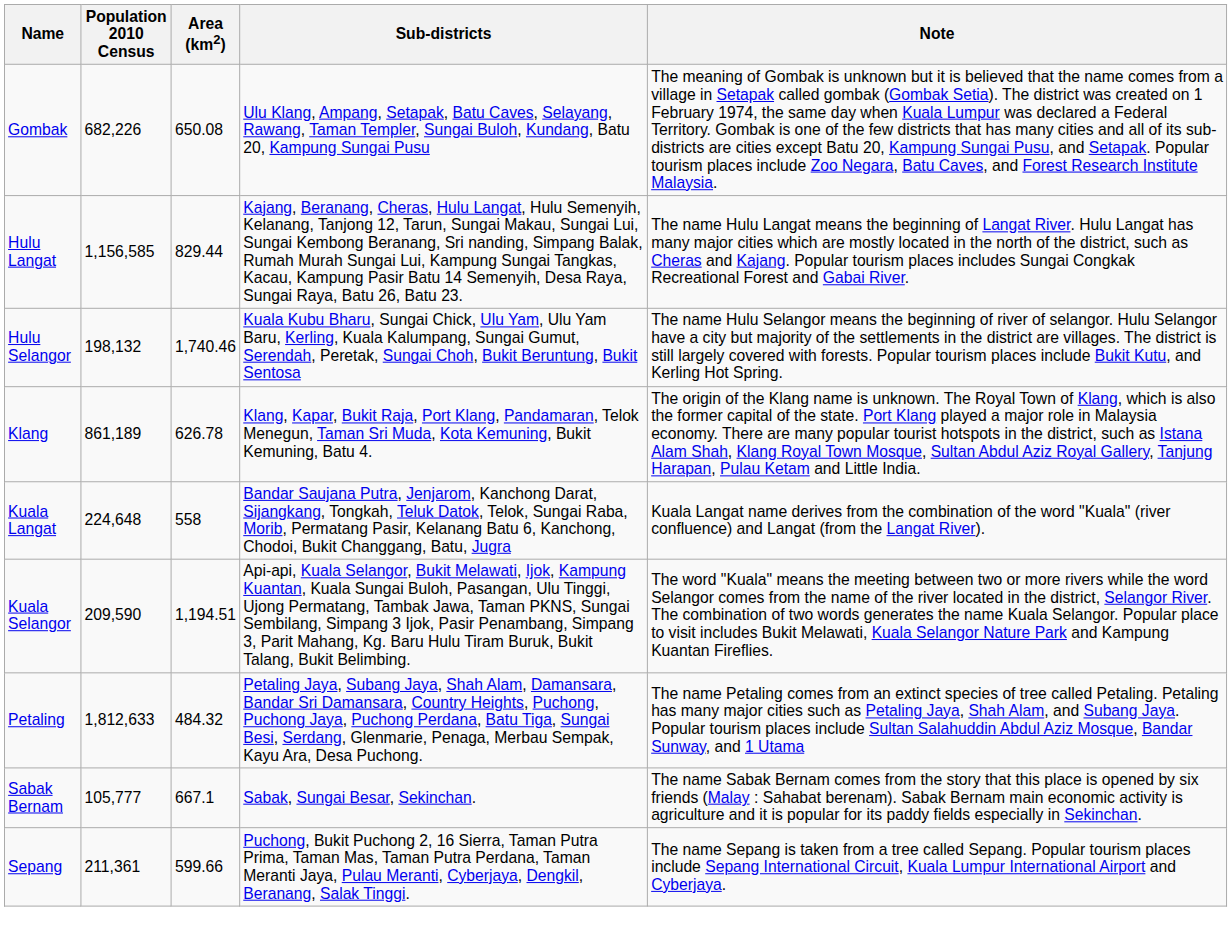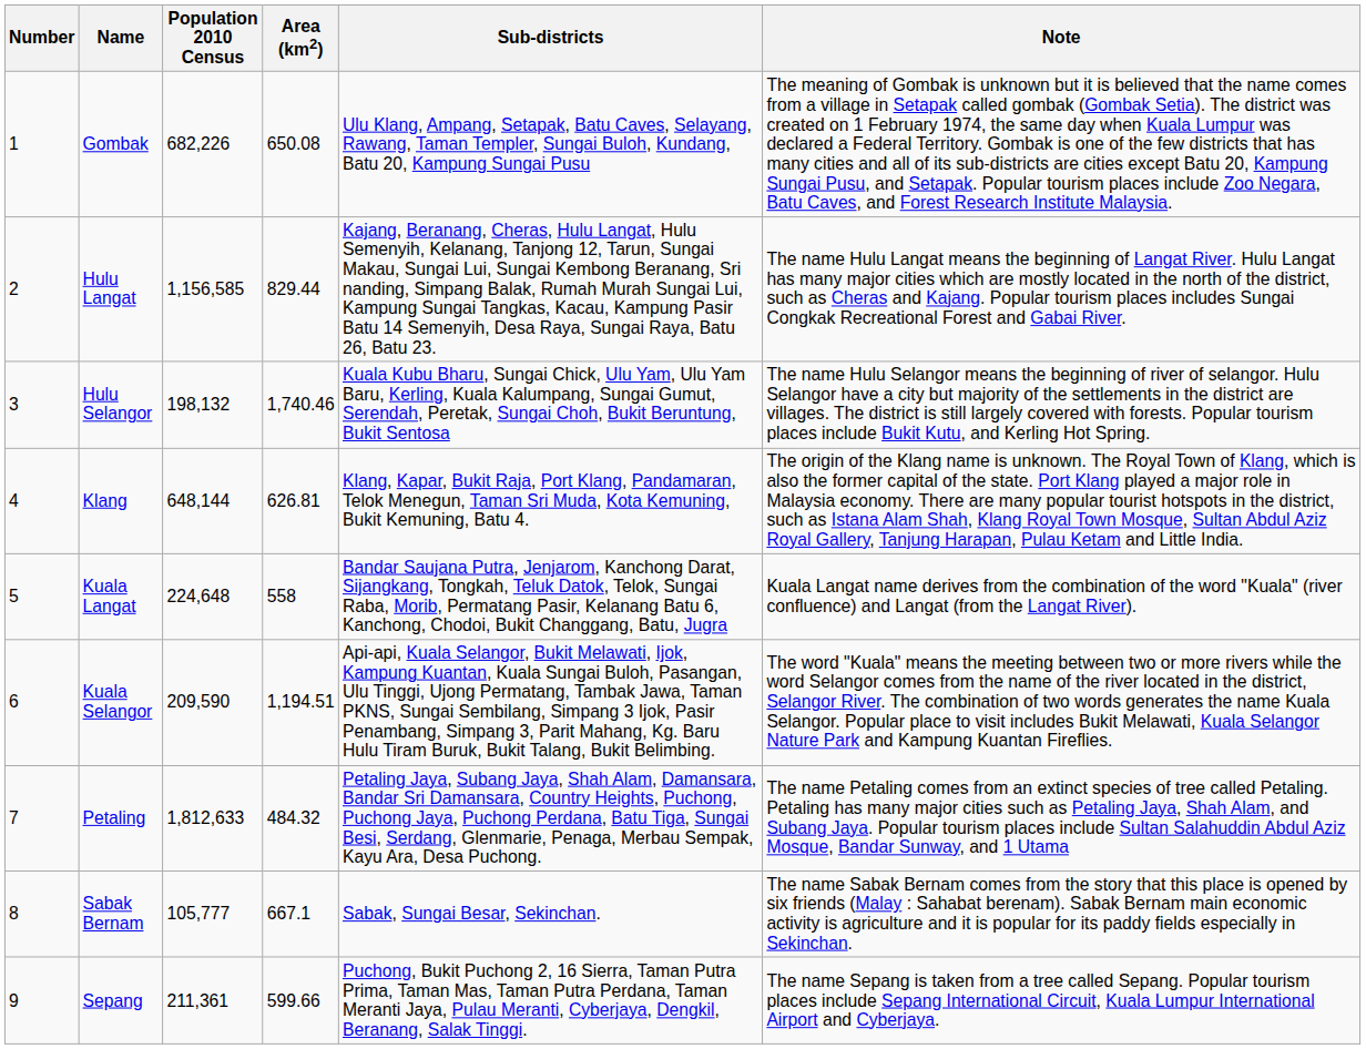 <table class="wikitable">
 <tr>
+<th>Number</th>
 <th>Name</th>
 <th>Population<br>2010 Census</th>
 <th>Area <br>(km<sup>2</sup>)</th>
 <th>Sub-districts</th>
 <th>Note</th>
 </tr>
 <tr>
+<td>1</td>
 <td><a href='#'>Gombak</a></td>
 <td>682,226</td>
 <td>650.08</td>
 <td><a href='#'>Ulu Klang</a>, <a href='#'>Ampang</a>, <a href='#'>Setapak</a>, <a href='#'>Batu Caves</a>, <a href='#'>Selayang</a>, <a href='#'>Rawang</a>, <a href='#'>Taman Templer</a>, <a href='#'>Sungai Buloh</a>, <a href='#'>Kundang</a>, Batu 20, <a href='#'>Kampung Sungai Pusu</a></td>
 <td>The meaning of Gombak is unknown but it is believed that the name comes from a village in <a href='#'>Setapak</a> called gombak (<a href='#'>Gombak Setia</a>). The district was created on 1 February 1974, the same day when <a href='#'>Kuala Lumpur</a> was declared a Federal Territory. Gombak is one of the few districts that has many cities and all of its sub-districts are cities except Batu 20, <a href='#'>Kampung Sungai Pusu</a>, and <a href='#'>Setapak</a>. Popular tourism places include <a href='#'>Zoo Negara</a>, <a href='#'>Batu Caves</a>, and <a href='#'>Forest Research Institute Malaysia</a>.</td>
 </tr>
 <tr>
+<td>2</td>
 <td><a href='#'>Hulu Langat</a></td>
 <td>1,156,585</td>
 <td>829.44</td>
 <td><a href='#'>Kajang</a>, <a href='#'>Beranang</a>, <a href='#'>Cheras</a>, <a href='#'>Hulu Langat</a>, Hulu Semenyih, Kelanang, Tanjong 12, Tarun, Sungai Makau, Sungai Lui, Sungai Kembong Beranang, Sri nanding, Simpang Balak, Rumah Murah Sungai Lui, Kampung Sungai Tangkas, Kacau, Kampung Pasir Batu 14 Semenyih, Desa Raya, Sungai Raya, Batu 26, Batu 23.</td>
 <td>The name Hulu Langat means the beginning of <a href='#'>Langat River</a>. Hulu Langat has many major cities which are mostly located in the north of the district, such as <a href='#'>Cheras</a> and <a href='#'>Kajang</a>. Popular tourism places includes Sungai Congkak Recreational Forest and <a href='#'>Gabai River</a>.</td>
 </tr>
 <tr>
+<td>3</td>
 <td><a href='#'>Hulu Selangor</a></td>
 <td>198,132</td>
 <td>1,740.46</td>
 <td><a href='#'>Kuala Kubu Bharu</a>, Sungai Chick, <a href='#'>Ulu Yam</a>, Ulu Yam Baru, <a href='#'>Kerling</a>, Kuala Kalumpang, Sungai Gumut, <a href='#'>Serendah</a>, Peretak, <a href='#'>Sungai Choh</a>, <a href='#'>Bukit Beruntung</a>, <a href='#'>Bukit Sentosa</a></td>
 <td>The name Hulu Selangor means the beginning of river of selangor. Hulu Selangor have a city but majority of the settlements in the district are villages. The district is still largely covered with forests. Popular tourism places include <a href='#'>Bukit Kutu</a>, and Kerling Hot Spring.</td>
 </tr>
 <tr>
+<td>4</td>
 <td><a href='#'>Klang</a></td>
-<td>861,189</td>
-<td>626.78</td>
+<td>648,144</td>
+<td>626.81</td>
 <td><a href='#'>Klang</a>, <a href='#'>Kapar</a>, <a href='#'>Bukit Raja</a>, <a href='#'>Port Klang</a>, <a href='#'>Pandamaran</a>, Telok Menegun, <a href='#'>Taman Sri Muda</a>, <a href='#'>Kota Kemuning</a>, Bukit Kemuning, Batu 4.</td>
 <td>The origin of the Klang name is unknown. The Royal Town of <a href='#'>Klang</a>, which is also the former capital of the state. <a href='#'>Port Klang</a> played a major role in Malaysia economy. There are many popular tourist hotspots in the district, such as <a href='#'>Istana Alam Shah</a>, <a href='#'>Klang Royal Town Mosque</a>, <a href='#'>Sultan Abdul Aziz Royal Gallery</a>, <a href='#'>Tanjung Harapan</a>, <a href='#'>Pulau Ketam</a> and Little India.</td>
 </tr>
 <tr>
+<td>5</td>
 <td><a href='#'>Kuala Langat</a></td>
 <td>224,648</td>
 <td>558</td>
 <td><a href='#'>Bandar Saujana Putra</a>, <a href='#'>Jenjarom</a>, Kanchong Darat, <a href='#'>Sijangkang</a>, Tongkah, <a href='#'>Teluk Datok</a>, Telok, Sungai Raba, <a href='#'>Morib</a>, Permatang Pasir, Kelanang Batu 6, Kanchong, Chodoi, Bukit Changgang, Batu, <a href='#'>Jugra</a></td>
 <td>Kuala Langat name derives from the combination of the word "Kuala" (river confluence) and Langat (from the <a href='#'>Langat River</a>).</td>
 </tr>
 <tr>
+<td>6</td>
 <td><a href='#'>Kuala Selangor</a></td>
 <td>209,590</td>
 <td>1,194.51</td>
 <td>Api-api, <a href='#'>Kuala Selangor</a>, <a href='#'>Bukit Melawati</a>, <a href='#'>Ijok</a>, <a href='#'>Kampung Kuantan</a>, Kuala Sungai Buloh, Pasangan, Ulu Tinggi, Ujong Permatang, Tambak Jawa, Taman PKNS, Sungai Sembilang, Simpang 3 Ijok, Pasir Penambang, Simpang 3, Parit Mahang, Kg. Baru Hulu Tiram Buruk, Bukit Talang, Bukit Belimbing.</td>
 <td>The word "Kuala" means the meeting between two or more rivers while the word Selangor comes from the name of the river located in the district, <a href='#'>Selangor River</a>. The combination of two words generates the name Kuala Selangor. Popular place to visit includes Bukit Melawati, <a href='#'>Kuala Selangor Nature Park</a> and Kampung Kuantan Fireflies.</td>
 </tr>
 <tr>
+<td>7</td>
 <td><a href='#'>Petaling</a></td>
 <td>1,812,633</td>
 <td>484.32</td>
 <td><a href='#'>Petaling Jaya</a>, <a href='#'>Subang Jaya</a>, <a href='#'>Shah Alam</a>, <a href='#'>Damansara</a>, <a href='#'>Bandar Sri Damansara</a>, <a href='#'>Country Heights</a>, <a href='#'>Puchong</a>, <a href='#'>Puchong Jaya</a>, <a href='#'>Puchong Perdana</a>, <a href='#'>Batu Tiga</a>, <a href='#'>Sungai Besi</a>, <a href='#'>Serdang</a>, Glenmarie, Penaga, Merbau Sempak, Kayu Ara, Desa Puchong.</td>
 <td>The name Petaling comes from an extinct species of tree called Petaling. Petaling has many major cities such as <a href='#'>Petaling Jaya</a>, <a href='#'>Shah Alam</a>, and <a href='#'>Subang Jaya</a>. Popular tourism places include <a href='#'>Sultan Salahuddin Abdul Aziz Mosque</a>, <a href='#'>Bandar Sunway</a>, and <a href='#'>1 Utama</a></td>
 </tr>
 <tr>
+<td>8</td>
 <td><a href='#'>Sabak Bernam</a></td>
 <td>105,777</td>
 <td>667.1</td>
 <td><a href='#'>Sabak</a>, <a href='#'>Sungai Besar</a>, <a href='#'>Sekinchan</a>.</td>
 <td>The name Sabak Bernam comes from the story that this place is opened by six friends (<a href='#'>Malay</a> : Sahabat berenam). Sabak Bernam main economic activity is agriculture and it is popular for its paddy fields especially in <a href='#'>Sekinchan</a>.</td>
 </tr>
 <tr>
+<td>9</td>
 <td><a href='#'>Sepang</a></td>
 <td>211,361</td>
 <td>599.66</td>
 <td><a href='#'>Puchong</a>, Bukit Puchong 2, 16 Sierra, Taman Putra Prima, Taman Mas, Taman Putra Perdana, Taman Meranti Jaya, <a href='#'>Pulau Meranti</a>, <a href='#'>Cyberjaya</a>, <a href='#'>Dengkil</a>, <a href='#'>Beranang</a>, <a href='#'>Salak Tinggi</a>.</td>
 <td>The name Sepang is taken from a tree called Sepang. Popular tourism places include <a href='#'>Sepang International Circuit</a>, <a href='#'>Kuala Lumpur International Airport</a> and <a href='#'>Cyberjaya</a>.</td>
 </tr>
 </table>
